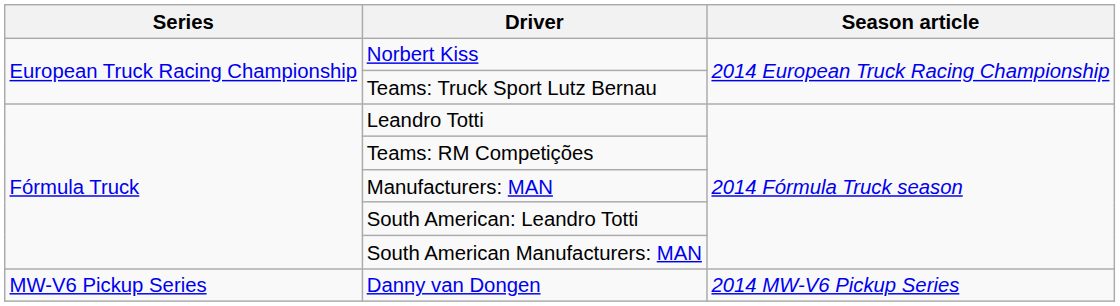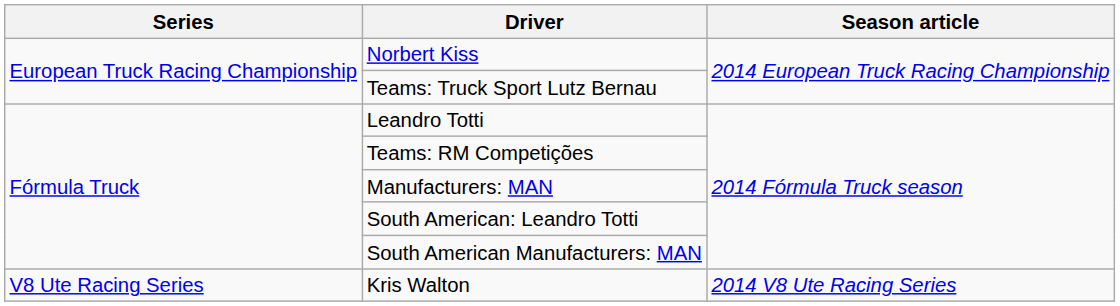 <table class="wikitable" style="font-size: 87%;">
 <tr>
 <th>Series</th>
 <th>Driver</th>
 <th>Season article</th>
 </tr>
 <tr>
 <td rowspan=2><a href='#'>European Truck Racing Championship</a></td>
 <td> <a href='#'>Norbert Kiss</a></td>
 <td rowspan=2><em><a href='#'>2014 European Truck Racing Championship</a></em></td>
 </tr>
 <tr>
 <td>Teams:  Truck Sport Lutz Bernau</td>
 </tr>
 <tr>
 <td rowspan=5><a href='#'>Fórmula Truck</a></td>
 <td> Leandro Totti</td>
 <td rowspan=5><em><a href='#'>2014 Fórmula Truck season</a></em></td>
 </tr>
 <tr>
 <td>Teams:  RM Competições</td>
 </tr>
 <tr>
 <td>Manufacturers:  <a href='#'>MAN</a></td>
 </tr>
 <tr>
 <td>South American:  Leandro Totti</td>
 </tr>
 <tr>
 <td>South American Manufacturers:  <a href='#'>MAN</a></td>
 </tr>
 <tr>
-<td><a href='#'>MW-V6 Pickup Series</a></td>
-<td> <a href='#'>Danny van Dongen</a></td>
-<td><em><a href='#'>2014 MW-V6 Pickup Series</a></em></td>
+<td><a href='#'>V8 Ute Racing Series</a></td>
+<td> Kris Walton</td>
+<td><em><a href='#'>2014 V8 Ute Racing Series</a></em></td>
 </tr>
 </table>
